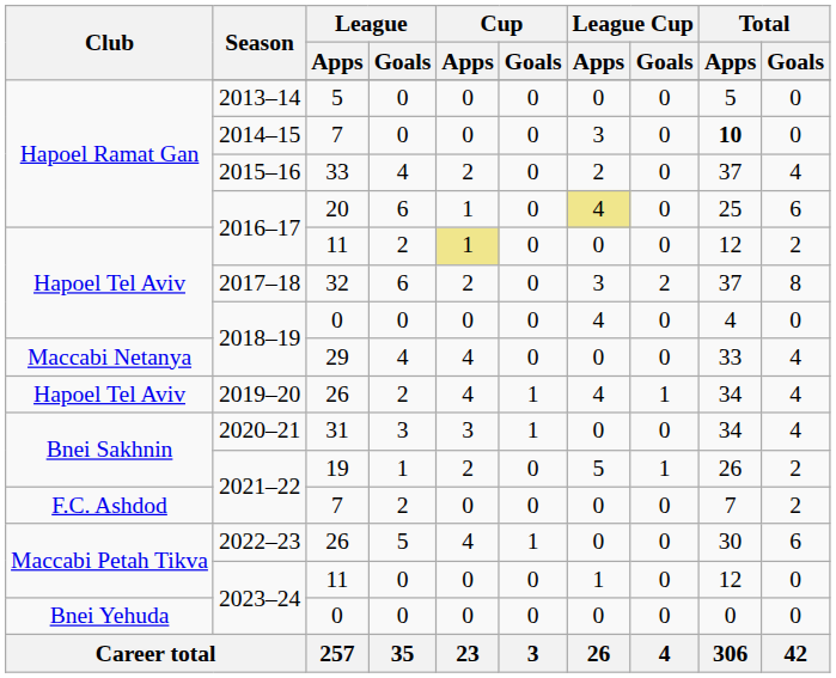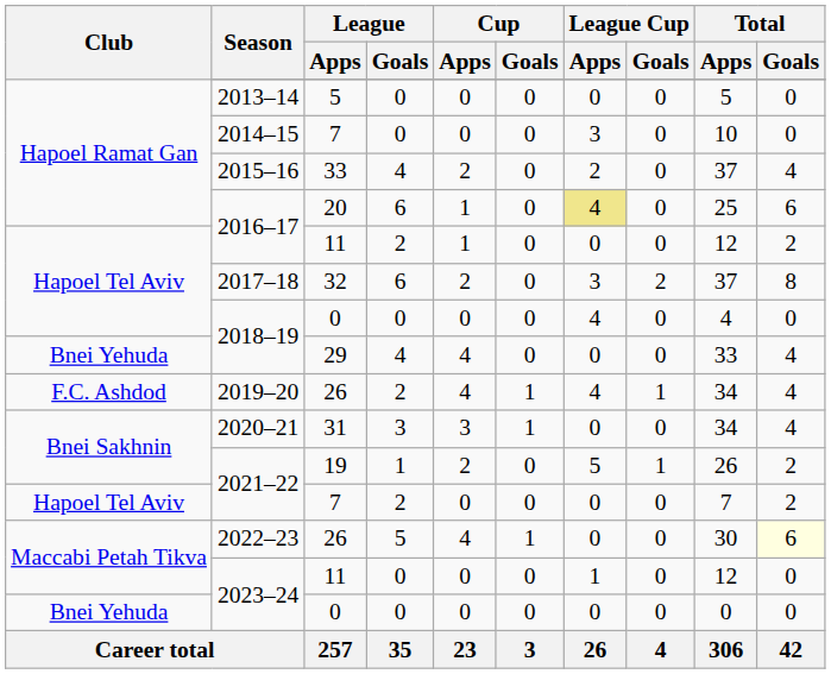 <table class="wikitable" style="font-size:100%; text-align: center;">
 <tr>
 <th rowspan="2">Club</th>
 <th rowspan="2">Season</th>
 <th colspan="2">League</th>
 <th colspan="2">Cup</th>
 <th colspan="2">League Cup</th>
 <th colspan="2">Total</th>
 </tr>
 <tr>
 <th>Apps</th>
 <th>Goals</th>
 <th>Apps</th>
 <th>Goals</th>
 <th>Apps</th>
 <th>Goals</th>
 <th>Apps</th>
 <th>Goals</th>
 </tr>
 <tr>
 <td rowspan="5" valign="center"><a href='#'>Hapoel Ramat Gan</a></td>
 </tr>
 <tr>
 <td>2013–14</td>
 <td>5</td>
 <td>0</td>
 <td>0</td>
 <td>0</td>
 <td>0</td>
 <td>0</td>
 <td>5</td>
 <td>0</td>
 </tr>
 <tr>
 <td>2014–15</td>
 <td>7</td>
 <td>0</td>
 <td>0</td>
 <td>0</td>
 <td>3</td>
 <td>0</td>
-<td><strong>10</strong></td>
+<td>10</td>
 <td>0</td>
 </tr>
 <tr>
 <td>2015–16</td>
 <td>33</td>
 <td>4</td>
 <td>2</td>
 <td>0</td>
 <td>2</td>
 <td>0</td>
 <td>37</td>
 <td>4</td>
 </tr>
 <tr>
 <td rowspan="2">2016–17</td>
 <td>20</td>
 <td>6</td>
 <td>1</td>
 <td>0</td>
 <td style="background: khaki;">4</td>
 <td>0</td>
 <td>25</td>
 <td>6</td>
 </tr>
 <tr>
 <td rowspan="3"><a href='#'>Hapoel Tel Aviv</a></td>
 <td>11</td>
 <td>2</td>
-<td style="background: khaki;">1</td>
+<td>1</td>
 <td>0</td>
 <td>0</td>
 <td>0</td>
 <td>12</td>
 <td>2</td>
 </tr>
 <tr>
 <td>2017–18</td>
 <td>32</td>
 <td>6</td>
 <td>2</td>
 <td>0</td>
 <td>3</td>
 <td>2</td>
 <td>37</td>
 <td>8</td>
 </tr>
 <tr>
 <td rowspan="2">2018–19</td>
 <td>0</td>
 <td>0</td>
 <td>0</td>
 <td>0</td>
 <td>4</td>
 <td>0</td>
 <td>4</td>
 <td>0</td>
 </tr>
 <tr>
-<td rowspan="1"><a href='#'>Maccabi Netanya</a></td>
+<td rowspan="1"><a href='#'>Bnei Yehuda</a></td>
 <td>29</td>
 <td>4</td>
 <td>4</td>
 <td>0</td>
 <td>0</td>
 <td>0</td>
 <td>33</td>
 <td>4</td>
 </tr>
 <tr>
-<td rowspan="1"><a href='#'>Hapoel Tel Aviv</a></td>
+<td><a href='#'>F.C. Ashdod</a></td>
 <td>2019–20</td>
 <td>26</td>
 <td>2</td>
 <td>4</td>
 <td>1</td>
 <td>4</td>
 <td>1</td>
 <td>34</td>
 <td>4</td>
 </tr>
 <tr>
 <td rowspan="2"><a href='#'>Bnei Sakhnin</a></td>
 <td>2020–21</td>
 <td>31</td>
 <td>3</td>
 <td>3</td>
 <td>1</td>
 <td>0</td>
 <td>0</td>
 <td>34</td>
 <td>4</td>
 </tr>
 <tr>
 <td rowspan="2">2021–22</td>
 <td>19</td>
 <td>1</td>
 <td>2</td>
 <td>0</td>
 <td>5</td>
 <td>1</td>
 <td>26</td>
 <td>2</td>
 </tr>
 <tr>
-<td><a href='#'>F.C. Ashdod</a></td>
+<td rowspan="1"><a href='#'>Hapoel Tel Aviv</a></td>
 <td>7</td>
 <td>2</td>
 <td>0</td>
 <td>0</td>
 <td>0</td>
 <td>0</td>
 <td>7</td>
 <td>2</td>
 </tr>
 <tr>
 <td rowspan="2"><a href='#'>Maccabi Petah Tikva</a></td>
 <td>2022–23</td>
 <td>26</td>
 <td>5</td>
 <td>4</td>
 <td>1</td>
 <td>0</td>
 <td>0</td>
 <td>30</td>
-<td>6</td>
+<td style="background: lightyellow;">6</td>
 </tr>
 <tr>
 <td rowspan="2">2023–24</td>
 <td>11</td>
 <td>0</td>
 <td>0</td>
 <td>0</td>
 <td>1</td>
 <td>0</td>
 <td>12</td>
 <td>0</td>
 </tr>
 <tr>
 <td rowspan="1"><a href='#'>Bnei Yehuda</a></td>
 <td>0</td>
 <td>0</td>
 <td>0</td>
 <td>0</td>
 <td>0</td>
 <td>0</td>
 <td>0</td>
 <td>0</td>
 </tr>
 <tr>
 <th colspan="2">Career total</th>
 <th>257</th>
 <th>35</th>
 <th>23</th>
 <th>3</th>
 <th>26</th>
 <th>4</th>
 <th>306</th>
 <th>42</th>
 </tr>
 </table>
